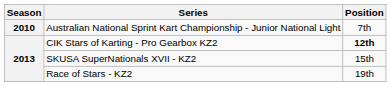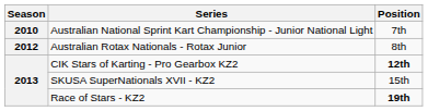 <table class="wikitable" style="font-size: 85%; text-align:center">
 <tr>
 <th>Season</th>
 <th>Series</th>
 <th>Position</th>
 </tr>
 <tr>
 <th>2010</th>
 <td align="left">Australian National Sprint Kart Championship - Junior National Light</td>
 <td>7th</td>
 </tr>
 <tr>
+<th>2012</th>
+<td align="left">Australian Rotax Nationals - Rotax Junior</td>
+<td>8th</td>
+</tr>
+<tr>
 <th rowspan=3>2013</th>
 <td align="left">CIK Stars of Karting - Pro Gearbox KZ2</td>
 <td><strong>12th</strong></td>
 </tr>
 <tr>
 <td align="left">SKUSA SuperNationals XVII - KZ2</td>
 <td>15th</td>
 </tr>
 <tr>
 <td align="left">Race of Stars - KZ2</td>
-<td>19th</td>
+<td><strong>19th</strong></td>
 </tr>
 </table>
